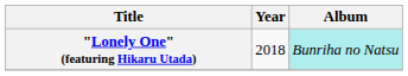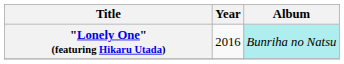 <table class="wikitable plainrowheaders" style="text-align:center;">
 <tr>
 <th scope="col" rowspan="1" style="width:16em;">Title</th>
 <th scope="col" rowspan="1">Year</th>
 <th scope="col" rowspan="1">Album</th>
 </tr>
 <tr>
 <th scope="row">"<a href='#'>Lonely One</a>"<br><small>(featuring <a href='#'>Hikaru Utada</a>)</small></th>
-<td>2018</td>
+<td>2016</td>
 <td style="background: paleturquoise;"><em>Bunriha no Natsu</em></td>
 </tr>
 <tr>
 </tr>
 </table>
